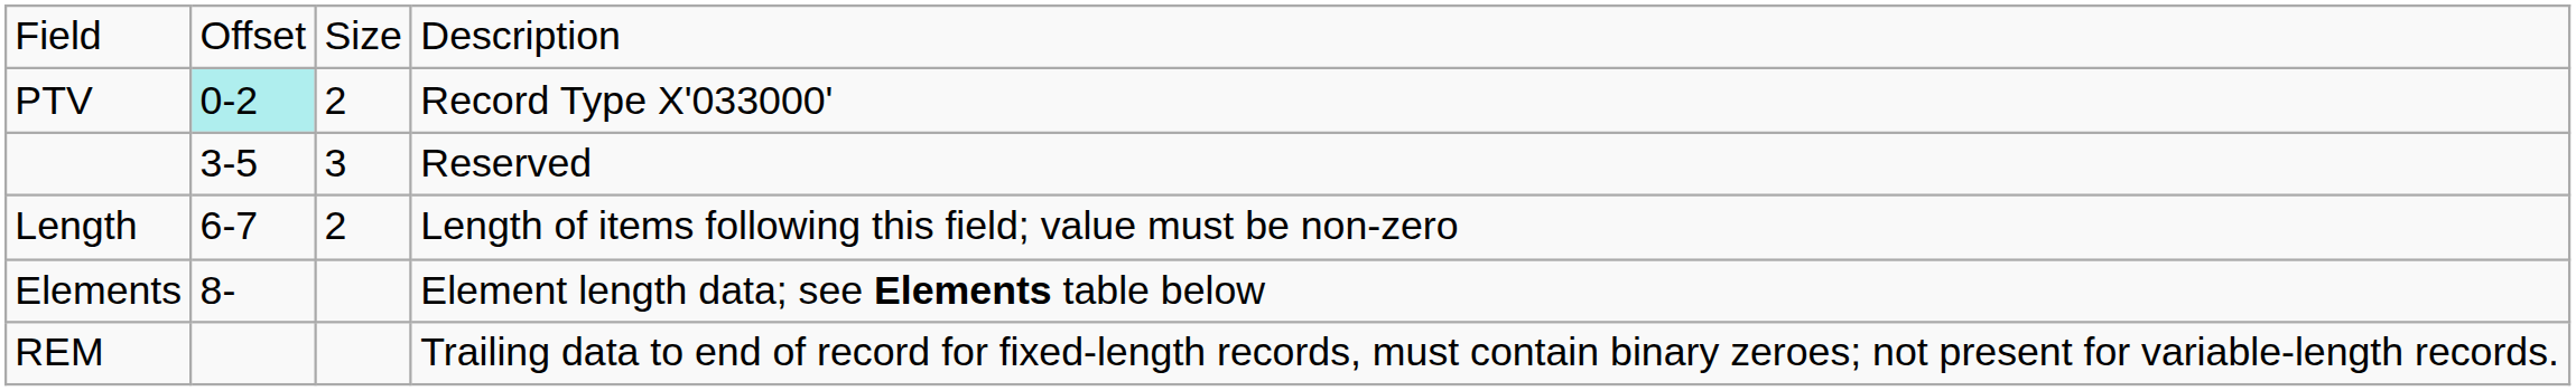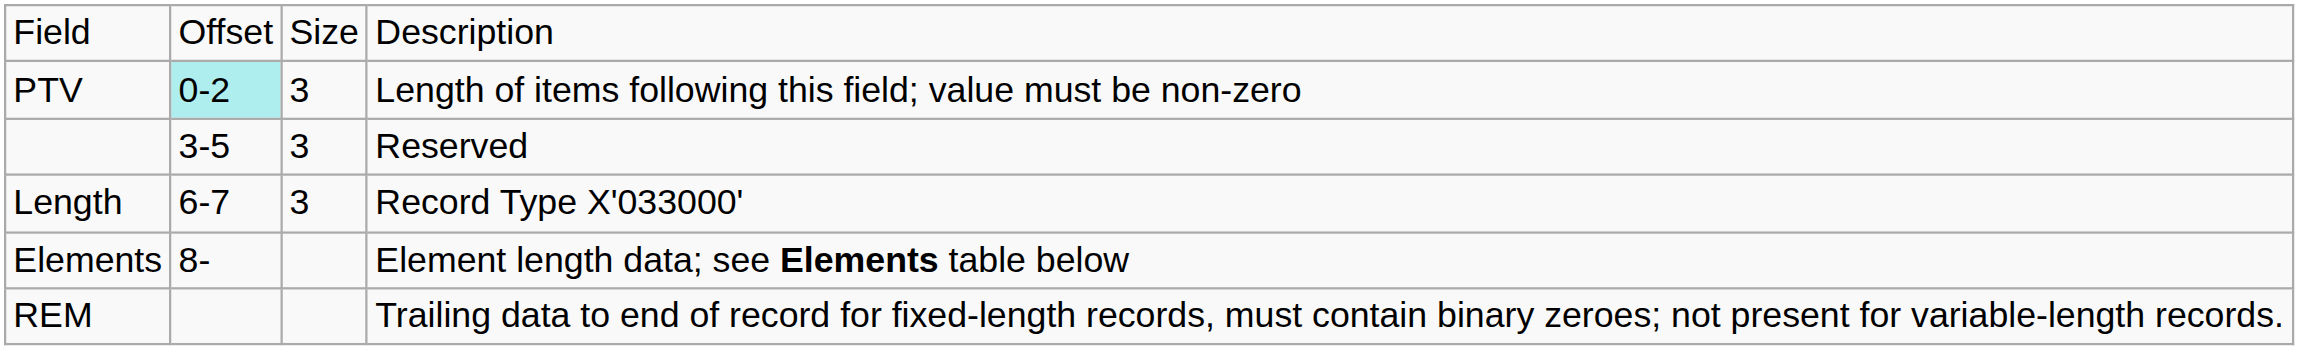 <table class="wikitable" border="1">
 <tr>
 <td>Field</td>
 <td>Offset</td>
 <td>Size</td>
 <td>Description</td>
 </tr>
 <tr>
 <td>PTV</td>
 <td style="background: paleturquoise;">0-2</td>
-<td>2</td>
-<td>Record Type X'033000'</td>
+<td>3</td>
+<td>Length of items following this field; value must be non-zero</td>
 </tr>
 <tr>
 <td></td>
 <td>3-5</td>
 <td>3</td>
 <td>Reserved</td>
 </tr>
 <tr>
 <td>Length</td>
 <td>6-7</td>
-<td>2</td>
-<td>Length of items following this field; value must be non-zero</td>
+<td>3</td>
+<td>Record Type X'033000'</td>
 </tr>
 <tr>
 <td>Elements</td>
 <td>8-</td>
 <td></td>
 <td>Element length data; see <strong>Elements</strong> table below</td>
 </tr>
 <tr>
 <td>REM</td>
 <td></td>
 <td></td>
 <td>Trailing data to end of record for fixed-length records,  must contain binary zeroes; not present for variable-length records.</td>
 </tr>
 </table>
